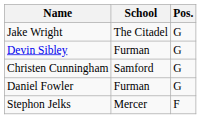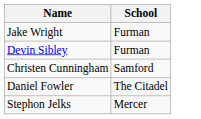 <table class="wikitable">
 <tr>
 <th>Name</th>
 <th>School</th>
-<th>Pos.</th>
 </tr>
 <tr>
 <td>Jake Wright</td>
-<td>The Citadel</td>
-<td>G</td>
+<td>Furman</td>
 </tr>
 <tr>
 <td><a href='#'>Devin Sibley</a></td>
 <td>Furman</td>
-<td>G</td>
 </tr>
 <tr>
 <td>Christen Cunningham</td>
 <td>Samford</td>
-<td>G</td>
 </tr>
 <tr>
 <td>Daniel Fowler</td>
-<td>Furman</td>
-<td>G</td>
+<td>The Citadel</td>
 </tr>
 <tr>
 <td>Stephon Jelks</td>
 <td>Mercer</td>
-<td>F</td>
 </tr>
 </table>
